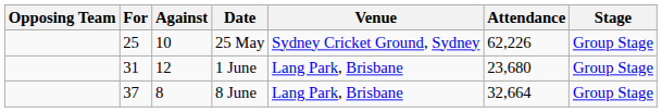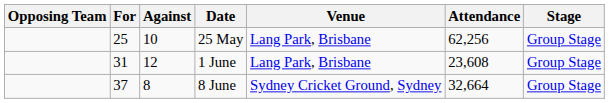 <table class="wikitable">
 <tr>
 <th>Opposing Team</th>
 <th>For</th>
 <th>Against</th>
 <th>Date</th>
 <th>Venue</th>
 <th>Attendance</th>
 <th>Stage</th>
 </tr>
 <tr>
 <td></td>
 <td>25</td>
 <td>10</td>
 <td>25 May</td>
-<td><a href='#'>Sydney Cricket Ground</a>, <a href='#'>Sydney</a></td>
-<td>62,226</td>
+<td><a href='#'>Lang Park</a>, <a href='#'>Brisbane</a></td>
+<td>62,256</td>
 <td><a href='#'>Group Stage</a></td>
 </tr>
 <tr>
 <td></td>
 <td>31</td>
 <td>12</td>
 <td>1 June</td>
 <td><a href='#'>Lang Park</a>, <a href='#'>Brisbane</a></td>
-<td>23,680</td>
+<td>23,608</td>
 <td><a href='#'>Group Stage</a></td>
 </tr>
 <tr>
 <td></td>
 <td>37</td>
 <td>8</td>
 <td>8 June</td>
-<td><a href='#'>Lang Park</a>, <a href='#'>Brisbane</a></td>
+<td><a href='#'>Sydney Cricket Ground</a>, <a href='#'>Sydney</a></td>
 <td>32,664</td>
 <td><a href='#'>Group Stage</a></td>
 </tr>
 </table>
